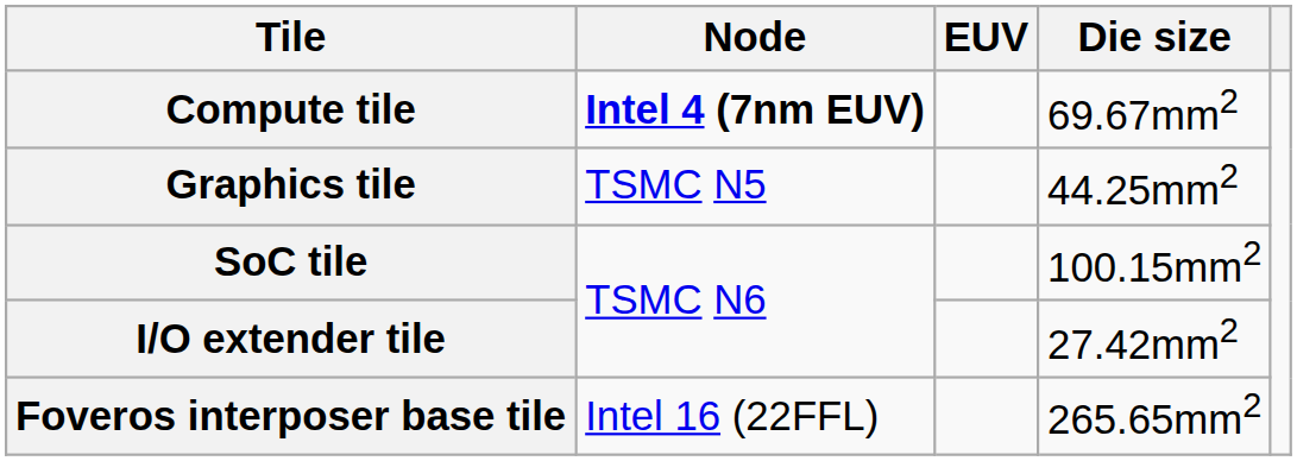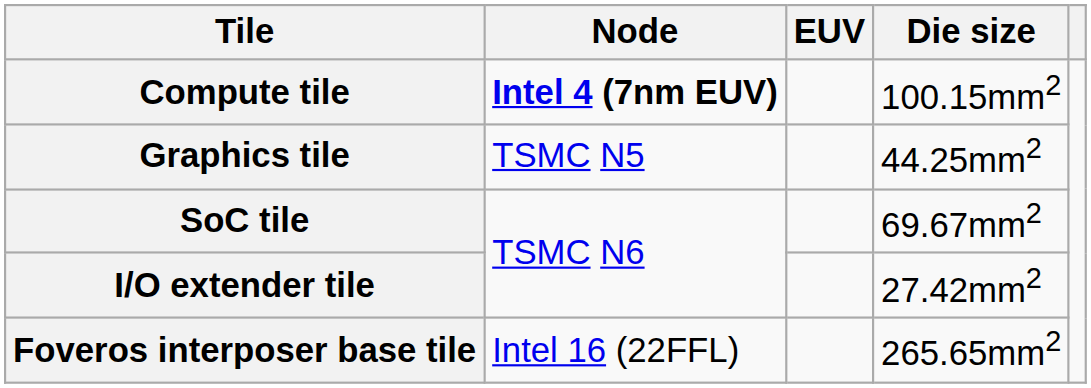 <table class="wikitable plainrowheaders" style="text-align: left;">
 <tr>
 <th>Tile</th>
 <th>Node</th>
 <th>EUV</th>
 <th>Die size</th>
 <th></th>
 </tr>
 <tr>
 <th scope="row">Compute tile</th>
 <td><strong><a href='#'>Intel 4</a> (7nm EUV)</strong></td>
 <td></td>
-<td>69.67mm<sup>2</sup></td>
+<td>100.15mm<sup>2</sup></td>
 <td rowspan="5" style="text-align: center;"><br><br></td>
 </tr>
 <tr>
 <th scope="row">Graphics tile</th>
 <td><a href='#'>TSMC</a> <a href='#'>N5</a></td>
 <td></td>
 <td>44.25mm<sup>2</sup></td>
 </tr>
 <tr>
 <th scope="row">SoC tile</th>
 <td rowspan="2"><a href='#'>TSMC</a> <a href='#'>N6</a></td>
 <td></td>
-<td>100.15mm<sup>2</sup></td>
+<td>69.67mm<sup>2</sup></td>
 </tr>
 <tr>
 <th scope="row">I/O extender tile</th>
 <td></td>
 <td>27.42mm<sup>2</sup></td>
 </tr>
 <tr>
 <th scope="row">Foveros interposer base tile</th>
 <td><a href='#'>Intel 16</a> (22FFL)</td>
 <td></td>
 <td>265.65mm<sup>2</sup></td>
 </tr>
 </table>
